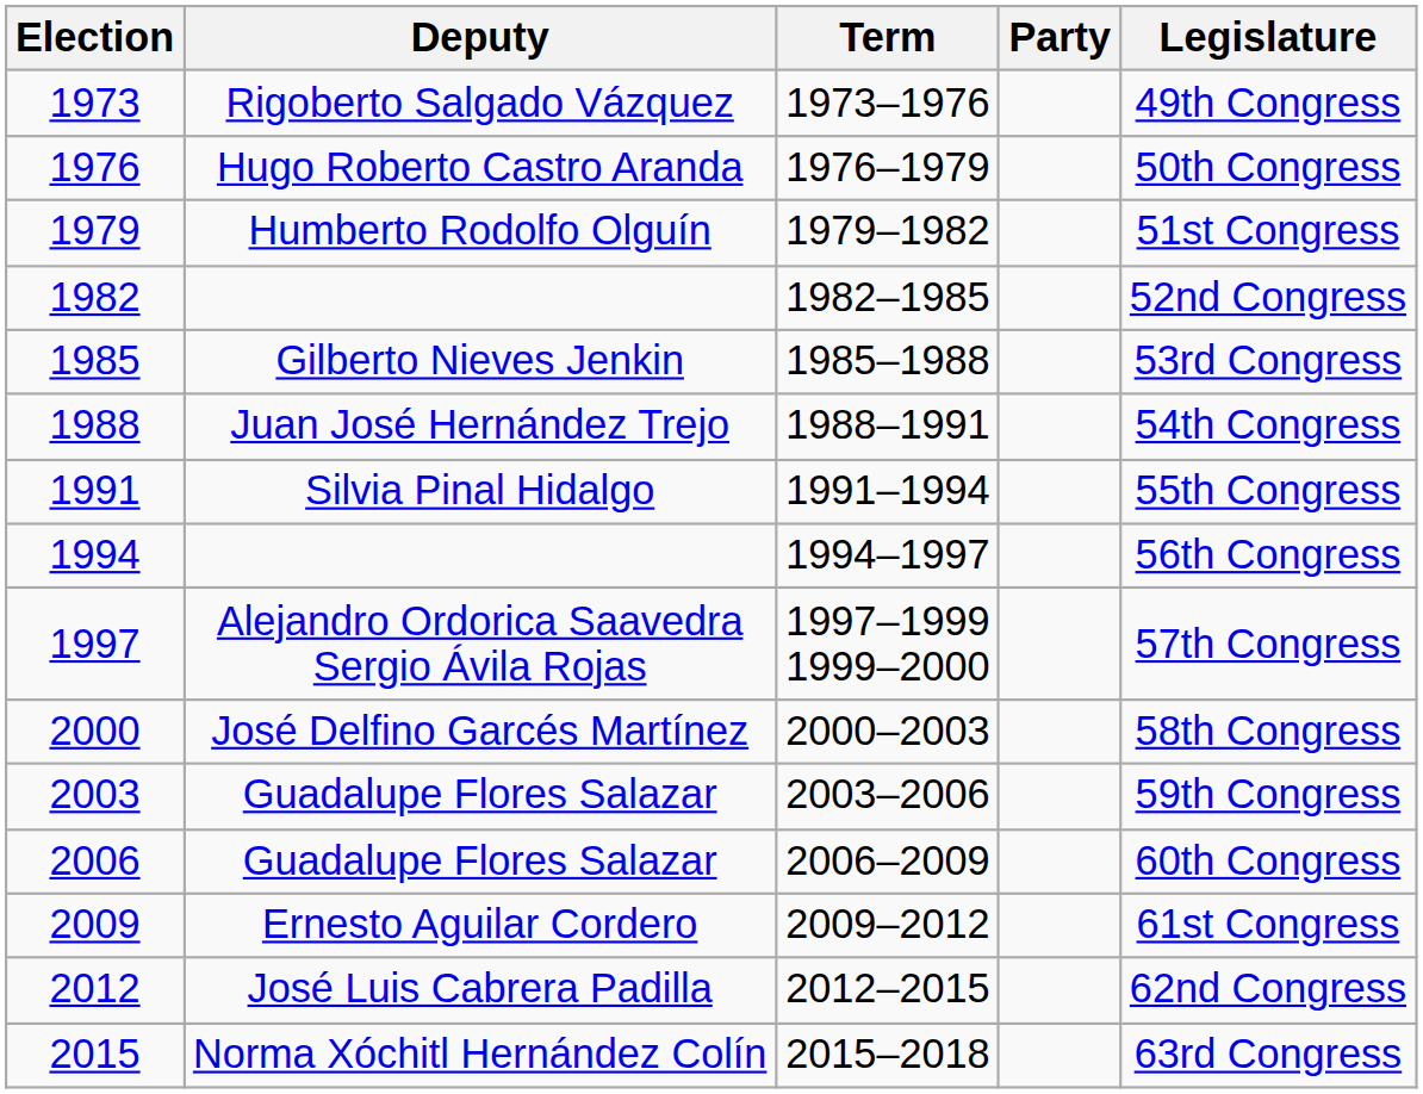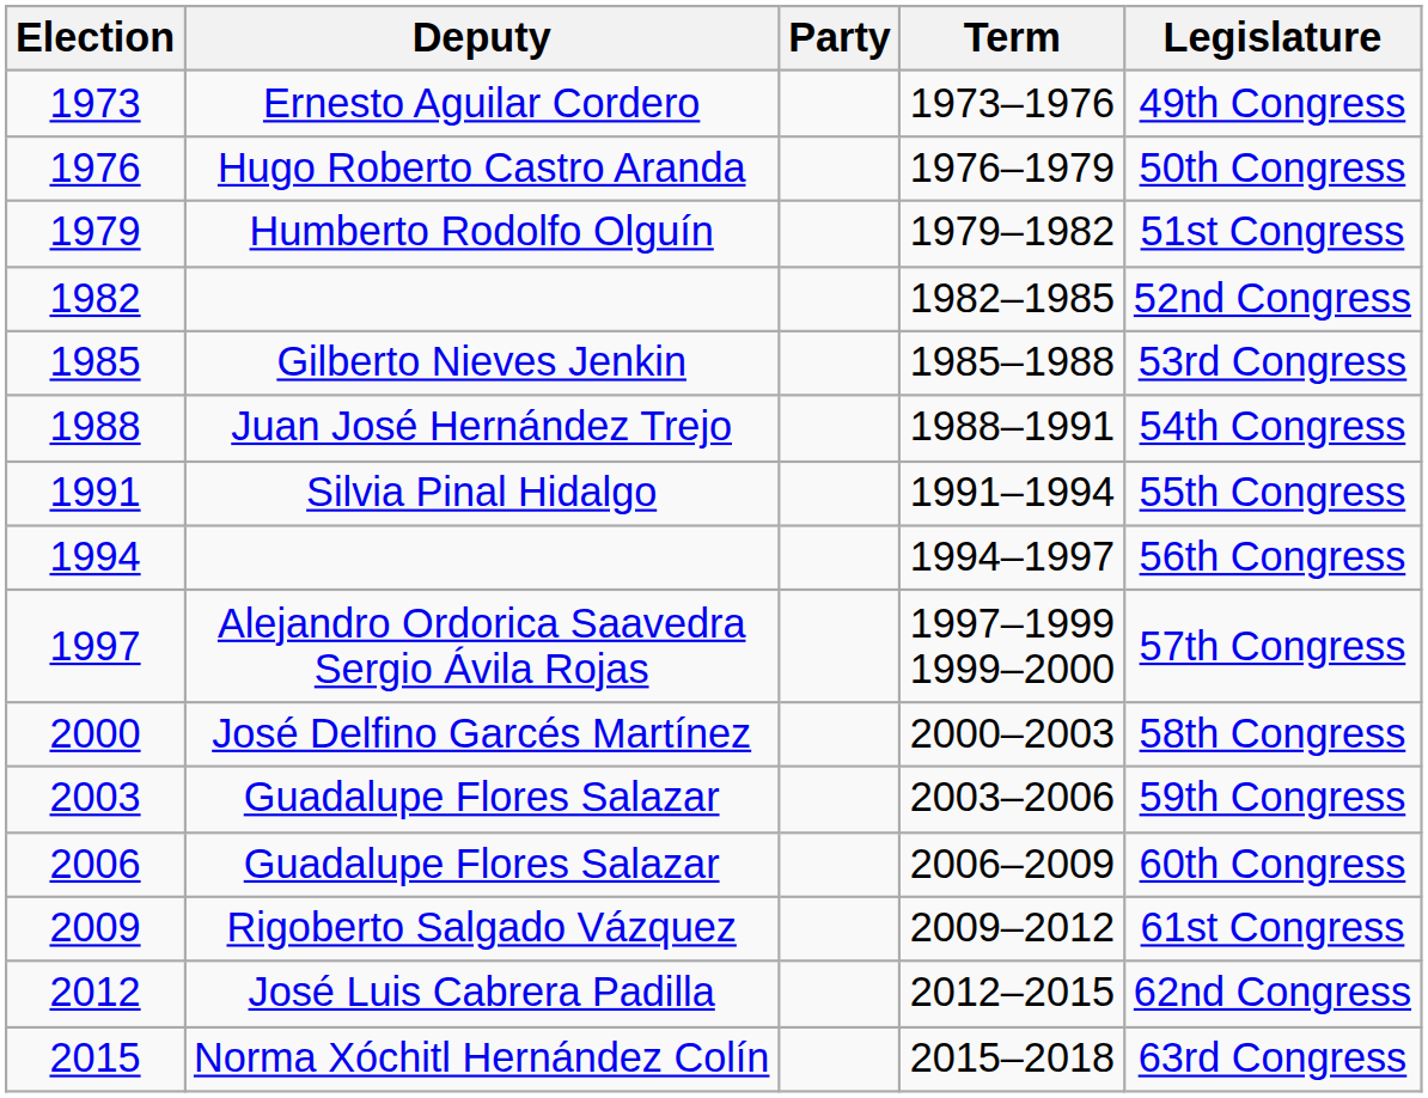 <table class="wikitable sortable" style="text-align: center">
 <tr>
 <th>Election</th>
 <th class="unsortable">Deputy</th>
+<th class="unsortable">Party</th>
 <th class="unsortable">Term</th>
-<th class="unsortable">Party</th>
 <th class="unsortable">Legislature</th>
 </tr>
 <tr>
 <td><a href='#'>1973</a></td>
-<td><a href='#'>Rigoberto Salgado Vázquez</a></td>
+<td><a href='#'>Ernesto Aguilar Cordero</a></td>
+<td></td>
 <td>1973–1976</td>
-<td></td>
 <td><a href='#'>49th Congress</a></td>
 </tr>
 <tr>
 <td><a href='#'>1976</a></td>
 <td><a href='#'>Hugo Roberto Castro Aranda</a></td>
+<td></td>
 <td>1976–1979</td>
-<td></td>
 <td><a href='#'>50th Congress</a></td>
 </tr>
 <tr>
 <td><a href='#'>1979</a></td>
 <td><a href='#'>Humberto Rodolfo Olguín</a></td>
+<td></td>
 <td>1979–1982</td>
-<td></td>
 <td><a href='#'>51st Congress</a></td>
 </tr>
 <tr>
 <td><a href='#'>1982</a></td>
 <td></td>
+<td></td>
 <td>1982–1985</td>
-<td></td>
 <td><a href='#'>52nd Congress</a></td>
 </tr>
 <tr>
 <td><a href='#'>1985</a></td>
 <td><a href='#'>Gilberto Nieves Jenkin</a></td>
+<td></td>
 <td>1985–1988</td>
-<td></td>
 <td><a href='#'>53rd Congress</a></td>
 </tr>
 <tr>
 <td><a href='#'>1988</a></td>
 <td><a href='#'>Juan José Hernández Trejo</a></td>
+<td></td>
 <td>1988–1991</td>
-<td></td>
 <td><a href='#'>54th Congress</a></td>
 </tr>
 <tr>
 <td><a href='#'>1991</a></td>
 <td><a href='#'>Silvia Pinal Hidalgo</a></td>
+<td></td>
 <td>1991–1994</td>
-<td></td>
 <td><a href='#'>55th Congress</a></td>
 </tr>
 <tr>
 <td><a href='#'>1994</a></td>
 <td></td>
+<td></td>
 <td>1994–1997</td>
-<td></td>
 <td><a href='#'>56th Congress</a></td>
 </tr>
 <tr>
 <td><a href='#'>1997</a></td>
 <td><a href='#'>Alejandro Ordorica Saavedra</a><br><a href='#'>Sergio Ávila Rojas</a></td>
+<td></td>
 <td>1997–1999<br>1999–2000</td>
-<td></td>
 <td><a href='#'>57th Congress</a></td>
 </tr>
 <tr>
 <td><a href='#'>2000</a></td>
 <td><a href='#'>José Delfino Garcés Martínez</a></td>
+<td></td>
 <td>2000–2003</td>
-<td></td>
 <td><a href='#'>58th Congress</a></td>
 </tr>
 <tr>
 <td><a href='#'>2003</a></td>
 <td><a href='#'>Guadalupe Flores Salazar</a></td>
+<td></td>
 <td>2003–2006</td>
-<td></td>
 <td><a href='#'>59th Congress</a></td>
 </tr>
 <tr>
 <td><a href='#'>2006</a></td>
 <td><a href='#'>Guadalupe Flores Salazar</a></td>
+<td></td>
 <td>2006–2009</td>
-<td></td>
 <td><a href='#'>60th Congress</a></td>
 </tr>
 <tr>
 <td><a href='#'>2009</a></td>
-<td><a href='#'>Ernesto Aguilar Cordero</a></td>
+<td><a href='#'>Rigoberto Salgado Vázquez</a></td>
+<td></td>
 <td>2009–2012</td>
-<td></td>
 <td><a href='#'>61st Congress</a></td>
 </tr>
 <tr>
 <td><a href='#'>2012</a></td>
 <td><a href='#'>José Luis Cabrera Padilla</a></td>
+<td></td>
 <td>2012–2015</td>
-<td></td>
 <td><a href='#'>62nd Congress</a></td>
 </tr>
 <tr>
 <td><a href='#'>2015</a></td>
 <td><a href='#'>Norma Xóchitl Hernández Colín</a></td>
+<td></td>
 <td>2015–2018</td>
-<td></td>
 <td><a href='#'>63rd Congress</a></td>
 </tr>
 </table>
